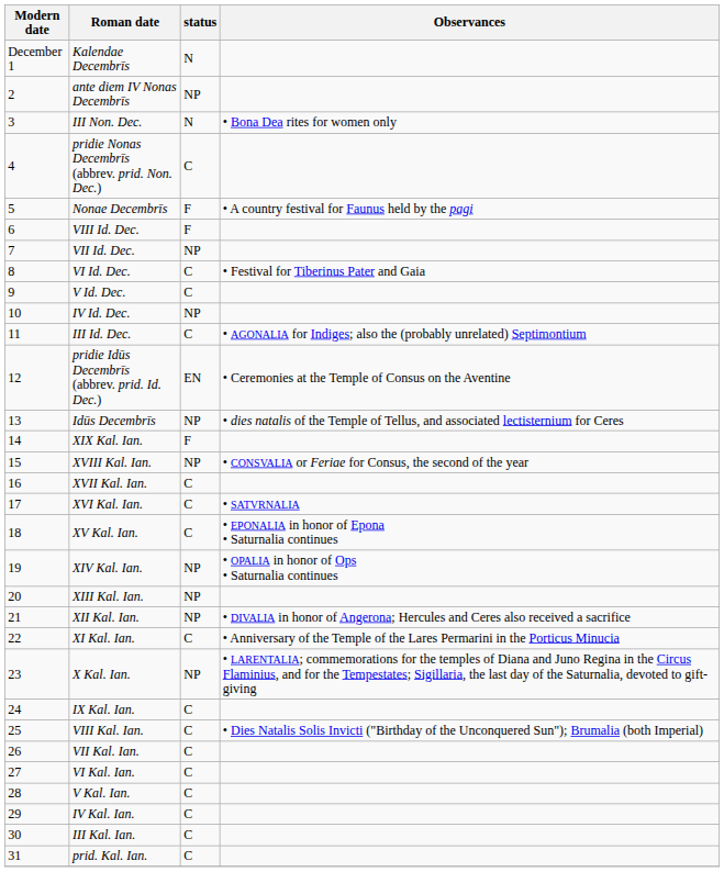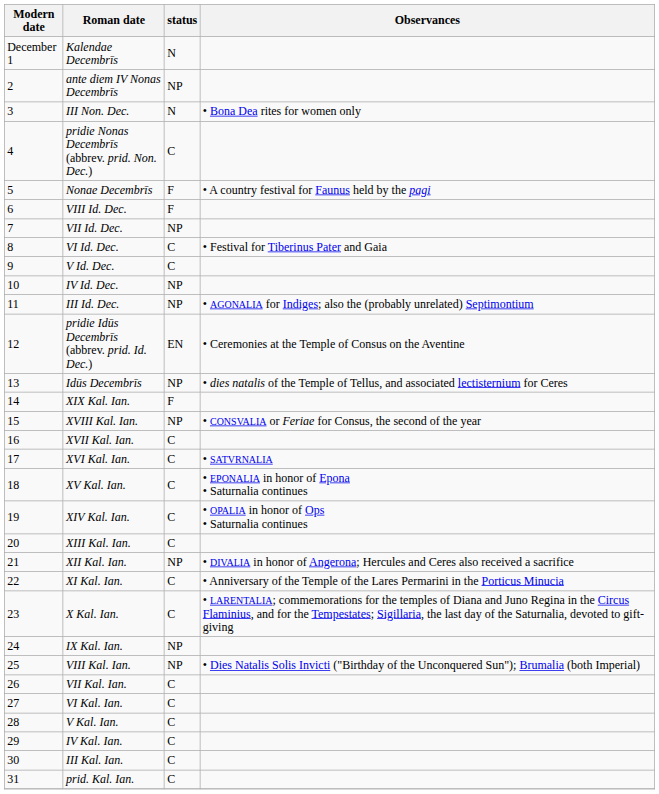 <table class="wikitable">
 <tr>
 <th>Modern<br>date</th>
 <th>Roman date</th>
 <th>status</th>
 <th>Observances</th>
 </tr>
 <tr>
 <td>December 1</td>
 <td><em>Kalendae Decembrīs</em></td>
 <td>N</td>
 <td></td>
 </tr>
 <tr>
 <td>2</td>
 <td><em>ante diem IV Nonas Decembrīs</em></td>
 <td>NP</td>
 <td></td>
 </tr>
 <tr>
 <td>3</td>
 <td><em>III Non. Dec.</em></td>
 <td>N</td>
 <td>• <a href='#'>Bona Dea</a> rites for women only</td>
 </tr>
 <tr>
 <td>4</td>
 <td><em>pridie Nonas Decembrīs</em><br>(abbrev. <em>prid. Non. Dec.</em>)</td>
 <td>C</td>
 <td></td>
 </tr>
 <tr>
 <td>5</td>
 <td><em>Nonae Decembrīs</em></td>
 <td>F</td>
 <td>• A country festival for <a href='#'>Faunus</a> held by the <em><a href='#'>pagi</a></em></td>
 </tr>
 <tr>
 <td>6</td>
 <td><em>VIII Id. Dec.</em></td>
 <td>F</td>
 <td></td>
 </tr>
 <tr>
 <td>7</td>
 <td><em>VII Id. Dec.</em></td>
 <td>NP</td>
 <td></td>
 </tr>
 <tr>
 <td>8</td>
 <td><em>VI Id. Dec.</em></td>
 <td>C</td>
 <td>• Festival for <a href='#'>Tiberinus Pater</a> and Gaia</td>
 </tr>
 <tr>
 <td>9</td>
 <td><em>V Id. Dec.</em></td>
 <td>C</td>
 <td></td>
 </tr>
 <tr>
 <td>10</td>
 <td><em>IV Id. Dec.</em></td>
 <td>NP</td>
 <td></td>
 </tr>
 <tr>
 <td>11</td>
 <td><em>III Id. Dec.</em></td>
-<td>C</td>
+<td>NP</td>
 <td>• <small><a href='#'>AGONALIA</a></small> for <a href='#'>Indiges</a>; also the (probably unrelated) <a href='#'>Septimontium</a></td>
 </tr>
 <tr>
 <td>12</td>
 <td><em>pridie Idūs Decembrīs</em><br>(abbrev. <em>prid. Id. Dec.</em>)</td>
 <td>EN</td>
 <td>• Ceremonies at the Temple of Consus on the Aventine</td>
 </tr>
 <tr>
 <td>13</td>
 <td><em>Idūs Decembrīs</em></td>
 <td>NP</td>
 <td>• <em>dies natalis</em> of the Temple of Tellus, and associated <a href='#'>lectisternium</a> for Ceres</td>
 </tr>
 <tr>
 <td>14</td>
 <td><em>XIX Kal. Ian.</em></td>
 <td>F</td>
 <td></td>
 </tr>
 <tr>
 <td>15</td>
 <td><em>XVIII Kal. Ian.</em></td>
 <td>NP</td>
 <td>• <small><a href='#'>CONSVALIA</a></small> or <em>Feriae</em> for Consus, the second of the year</td>
 </tr>
 <tr>
 <td>16</td>
 <td><em>XVII Kal. Ian.</em></td>
 <td>C</td>
 <td></td>
 </tr>
 <tr>
 <td>17</td>
 <td><em>XVI Kal. Ian.</em></td>
 <td>C</td>
 <td>• <small><a href='#'>SATVRNALIA</a></small></td>
 </tr>
 <tr>
 <td>18</td>
 <td><em>XV Kal. Ian.</em></td>
 <td>C</td>
 <td>• <small><a href='#'>EPONALIA</a></small> in honor of <a href='#'>Epona</a><br>• Saturnalia continues</td>
 </tr>
 <tr>
 <td>19</td>
 <td><em>XIV Kal. Ian.</em></td>
-<td>NP</td>
+<td>C</td>
 <td>• <small><a href='#'>OPALIA</a></small> in honor of <a href='#'>Ops</a><br>• Saturnalia continues</td>
 </tr>
 <tr>
 <td>20</td>
 <td><em>XIII Kal. Ian.</em></td>
-<td>NP</td>
+<td>C</td>
 <td></td>
 </tr>
 <tr>
 <td>21</td>
 <td><em>XII Kal. Ian.</em></td>
 <td>NP</td>
 <td>• <small><a href='#'>DIVALIA</a></small> in honor of <a href='#'>Angerona</a>; Hercules and Ceres also received a sacrifice</td>
 </tr>
 <tr>
 <td>22</td>
 <td><em>XI Kal. Ian.</em></td>
 <td>C</td>
 <td>• Anniversary of the Temple of the Lares Permarini in the <a href='#'>Porticus Minucia</a></td>
 </tr>
 <tr>
 <td>23</td>
 <td><em>X Kal. Ian.</em></td>
-<td>NP</td>
+<td>C</td>
 <td>• <small><a href='#'>LARENTALIA</a></small>; commemorations for the temples of Diana and Juno Regina in the <a href='#'>Circus Flaminius</a>, and for the <a href='#'>Tempestates</a>; <a href='#'>Sigillaria</a>, the last day of the Saturnalia, devoted to gift-giving</td>
 </tr>
 <tr>
 <td>24</td>
 <td><em>IX Kal. Ian.</em></td>
-<td>C</td>
+<td>NP</td>
 <td></td>
 </tr>
 <tr>
 <td>25</td>
 <td><em>VIII Kal. Ian.</em></td>
-<td>C</td>
+<td>NP</td>
 <td>• <a href='#'>Dies Natalis Solis Invicti</a> ("Birthday of the Unconquered Sun"); <a href='#'>Brumalia</a> (both Imperial)</td>
 </tr>
 <tr>
 <td>26</td>
 <td><em>VII Kal. Ian.</em></td>
 <td>C</td>
 <td></td>
 </tr>
 <tr>
 <td>27</td>
 <td><em>VI Kal. Ian.</em></td>
 <td>C</td>
 <td></td>
 </tr>
 <tr>
 <td>28</td>
 <td><em>V Kal. Ian.</em></td>
 <td>C</td>
 <td></td>
 </tr>
 <tr>
 <td>29</td>
 <td><em>IV Kal. Ian.</em></td>
 <td>C</td>
 <td></td>
 </tr>
 <tr>
 <td>30</td>
 <td><em>III Kal. Ian.</em></td>
 <td>C</td>
 <td></td>
 </tr>
 <tr>
 <td>31</td>
 <td><em>prid. Kal. Ian.</em></td>
 <td>C</td>
 <td></td>
 </tr>
 <tr>
 </tr>
 </table>
